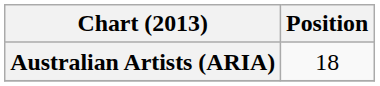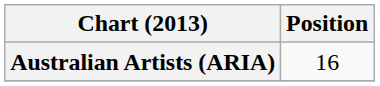 <table class="wikitable sortable plainrowheaders" style="text-align:center">
 <tr>
 <th scope="col">Chart (2013)</th>
 <th scope="col">Position</th>
 </tr>
 <tr>
 <th scope="row">Australian Artists (ARIA)</th>
-<td>18</td>
+<td>16</td>
 </tr>
 <tr>
 </tr>
 </table>
